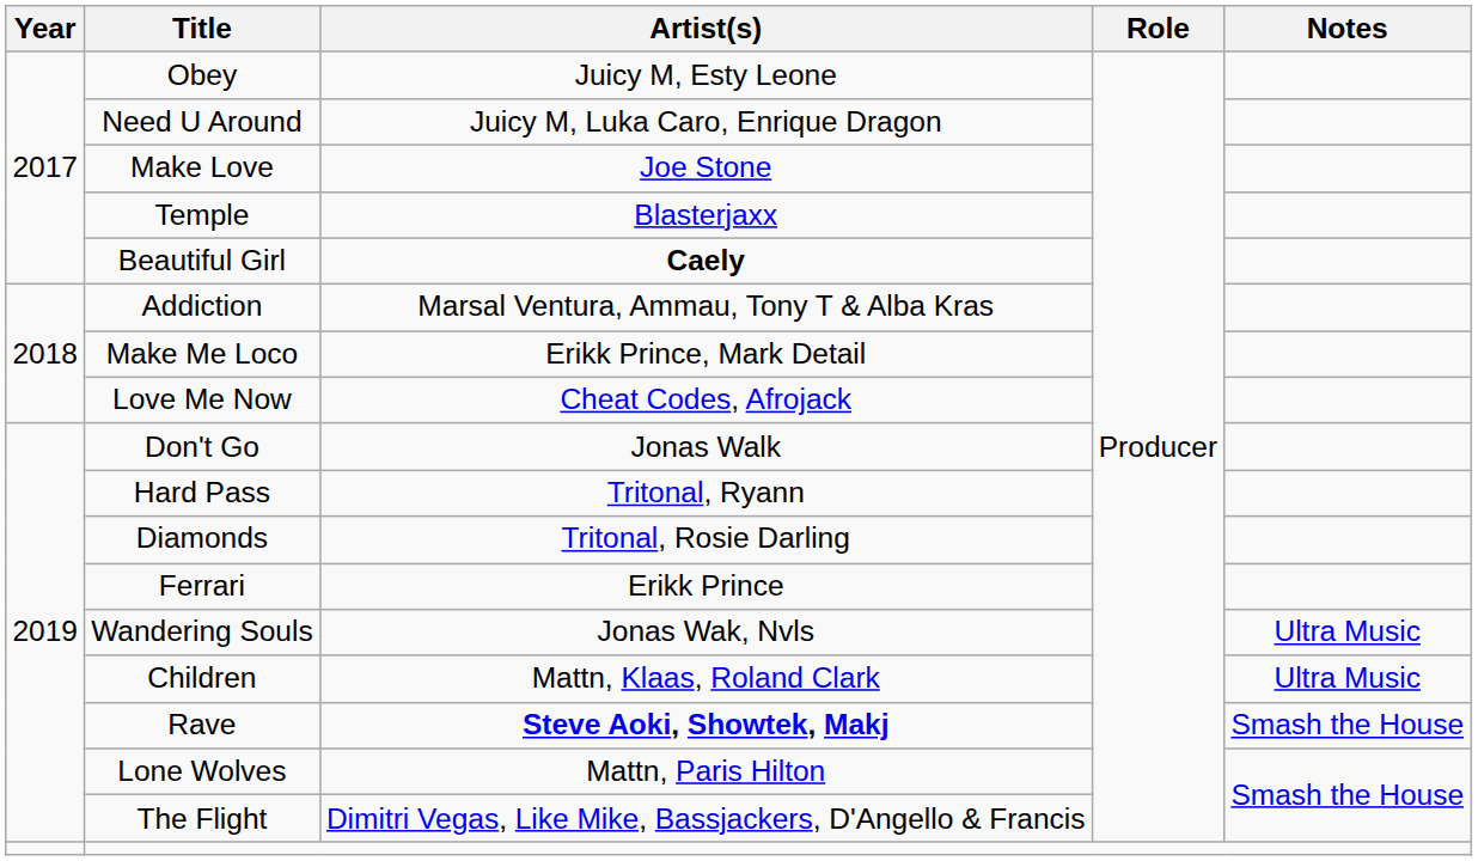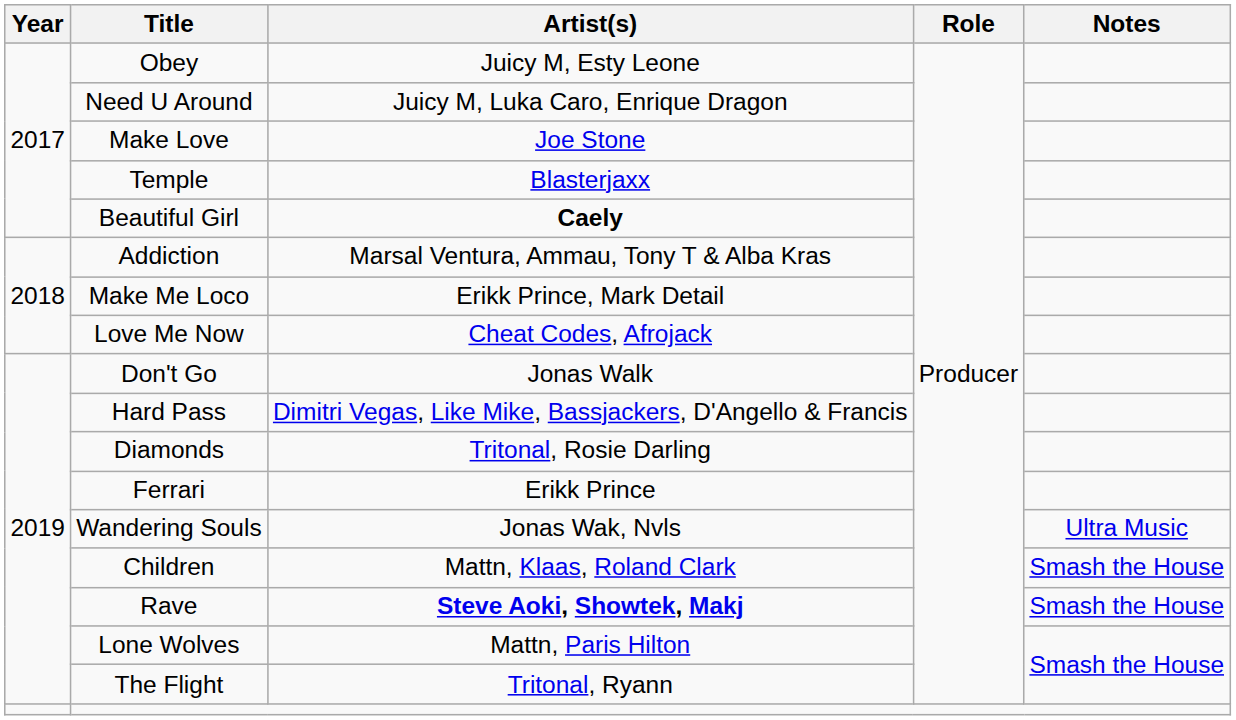 <table class="wikitable sortable" style="text-align:center">
 <tr>
 <th>Year</th>
 <th>Title</th>
 <th>Artist(s)</th>
 <th>Role</th>
 <th>Notes</th>
 </tr>
 <tr>
 <td rowspan="5">2017</td>
 <td>Obey</td>
 <td>Juicy M, Esty Leone</td>
 <td rowspan = "17">Producer</td>
 <td> </td>
 </tr>
 <tr>
 <td>Need U Around</td>
 <td>Juicy M, Luka Caro, Enrique Dragon</td>
 <td> </td>
 </tr>
 <tr>
 <td>Make Love</td>
 <td><a href='#'>Joe Stone</a></td>
 <td> </td>
 </tr>
 <tr>
 <td>Temple</td>
 <td><a href='#'>Blasterjaxx</a></td>
 <td> </td>
 </tr>
 <tr>
 <td>Beautiful Girl</td>
 <td><strong>Caely</strong></td>
 <td> </td>
 </tr>
 <tr>
 <td rowspan = "3">2018</td>
 <td>Addiction</td>
 <td>Marsal Ventura, Ammau, Tony T & Alba Kras</td>
 <td> </td>
 </tr>
 <tr>
 <td>Make Me Loco</td>
 <td>Erikk Prince, Mark Detail</td>
 <td> </td>
 </tr>
 <tr>
 <td>Love Me Now</td>
 <td><a href='#'>Cheat Codes</a>, <a href='#'>Afrojack</a></td>
 <td> </td>
 </tr>
 <tr>
 <td rowspan = "9">2019</td>
 <td>Don't Go</td>
 <td>Jonas Walk</td>
 <td> </td>
 </tr>
 <tr>
 <td>Hard Pass</td>
-<td><a href='#'>Tritonal</a>, Ryann</td>
+<td><a href='#'>Dimitri Vegas</a>, <a href='#'>Like Mike</a>, <a href='#'>Bassjackers</a>, D'Angello & Francis</td>
 <td> </td>
 </tr>
 <tr>
 <td>Diamonds</td>
 <td><a href='#'>Tritonal</a>, Rosie Darling</td>
 <td> </td>
 </tr>
 <tr>
 <td>Ferrari</td>
 <td>Erikk Prince</td>
 <td> </td>
 </tr>
 <tr>
 <td>Wandering Souls</td>
 <td>Jonas Wak, Nvls</td>
 <td><a href='#'>Ultra Music</a></td>
 </tr>
 <tr>
 <td>Children</td>
 <td>Mattn, <a href='#'>Klaas</a>, <a href='#'>Roland Clark</a></td>
-<td><a href='#'>Ultra Music</a></td>
+<td><a href='#'>Smash the House</a></td>
 </tr>
 <tr>
 <td>Rave</td>
 <td><strong><a href='#'>Steve Aoki</a>, <a href='#'>Showtek</a>, <a href='#'>Makj</a></strong></td>
 <td><a href='#'>Smash the House</a></td>
 </tr>
 <tr>
 <td>Lone Wolves</td>
 <td>Mattn, <a href='#'>Paris Hilton</a></td>
 <td rowspan = "2"><a href='#'>Smash the House</a></td>
 </tr>
 <tr>
 <td>The Flight</td>
-<td><a href='#'>Dimitri Vegas</a>, <a href='#'>Like Mike</a>, <a href='#'>Bassjackers</a>, D'Angello & Francis</td>
+<td><a href='#'>Tritonal</a>, Ryann</td>
 </tr>
 <tr>
 <td></td>
 </tr>
 </table>
